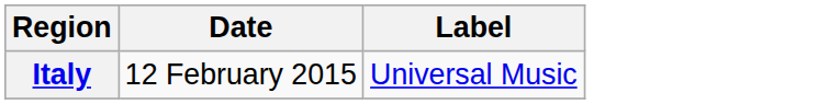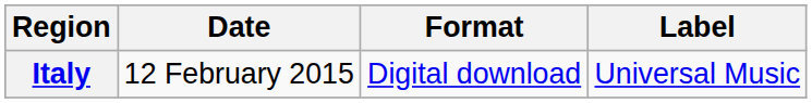 <table class="wikitable sortable plainrowheaders" style="text-align:center">
 <tr>
 <th>Region</th>
 <th>Date</th>
+<th>Format</th>
 <th>Label</th>
 </tr>
 <tr>
 <th scope="row"><a href='#'>Italy</a></th>
 <td>12 February 2015</td>
+<td><a href='#'>Digital download</a></td>
 <td><a href='#'>Universal Music</a></td>
 </tr>
 </table>
